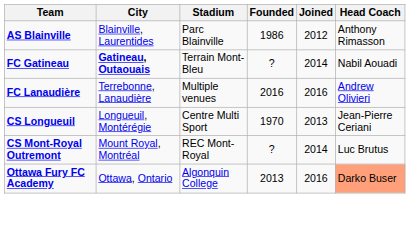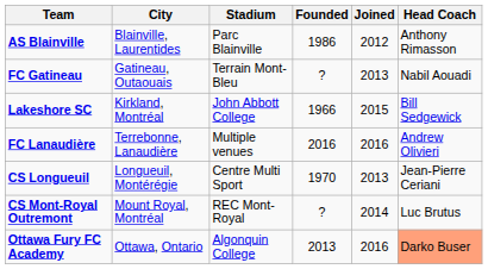 <table class="wikitable" style="text-align:left">
 <tr>
 <th style="background:">Team</th>
 <th style="background:">City</th>
 <th style="background:">Stadium</th>
 <th style="background:">Founded</th>
 <th style="background:">Joined</th>
 <th style="background:">Head Coach</th>
 </tr>
 <tr>
 <td><strong><a href='#'>AS Blainville</a></strong></td>
 <td><a href='#'>Blainville</a>, <a href='#'>Laurentides</a></td>
 <td>Parc Blainville</td>
 <td align="center">1986</td>
 <td align="center">2012</td>
 <td> Anthony Rimasson</td>
 </tr>
 <tr>
 <td><strong><a href='#'>FC Gatineau</a></strong></td>
-<td><strong><a href='#'>Gatineau</a>, <a href='#'>Outaouais</a></strong></td>
+<td><a href='#'>Gatineau</a>, <a href='#'>Outaouais</a></td>
 <td>Terrain Mont-Bleu</td>
 <td align="center">?</td>
-<td align="center">2014</td>
+<td align="center">2013</td>
 <td> Nabil Aouadi</td>
+</tr>
+<tr>
+<td><strong><a href='#'>Lakeshore SC</a></strong></td>
+<td><a href='#'>Kirkland</a>, <a href='#'>Montréal</a></td>
+<td><a href='#'>John Abbott College</a></td>
+<td align="center">1966</td>
+<td align="center">2015</td>
+<td> <a href='#'>Bill Sedgewick</a></td>
 </tr>
 <tr>
 <td><strong><a href='#'>FC Lanaudière</a></strong></td>
 <td><a href='#'>Terrebonne</a>, <a href='#'>Lanaudière</a></td>
 <td>Multiple venues</td>
 <td align="center">2016</td>
 <td align="center">2016</td>
 <td> <a href='#'>Andrew Olivieri</a></td>
 </tr>
 <tr>
 <td><strong><a href='#'>CS Longueuil</a></strong></td>
 <td><a href='#'>Longueuil</a>, <a href='#'>Montérégie</a></td>
 <td>Centre Multi Sport</td>
 <td align="center">1970</td>
 <td align="center">2013</td>
 <td> Jean-Pierre Ceriani</td>
 </tr>
 <tr>
 <td><strong><a href='#'>CS Mont-Royal Outremont</a></strong></td>
 <td><a href='#'>Mount Royal</a>, <a href='#'>Montréal</a></td>
 <td>REC Mont-Royal</td>
 <td align="center">?</td>
 <td align="center">2014</td>
 <td> Luc Brutus</td>
 </tr>
 <tr>
 <td><strong><a href='#'>Ottawa Fury FC Academy</a></strong></td>
 <td><a href='#'>Ottawa</a>, <a href='#'>Ontario</a></td>
 <td><a href='#'>Algonquin College</a></td>
 <td align="center">2013</td>
 <td align="center">2016</td>
 <td style="background: lightsalmon;"> Darko Buser</td>
 </tr>
 </table>
